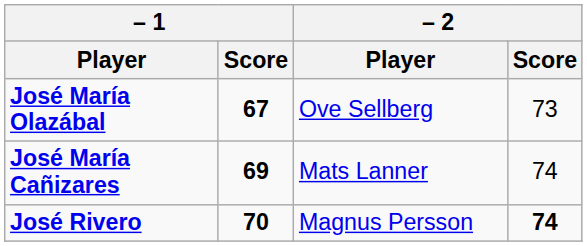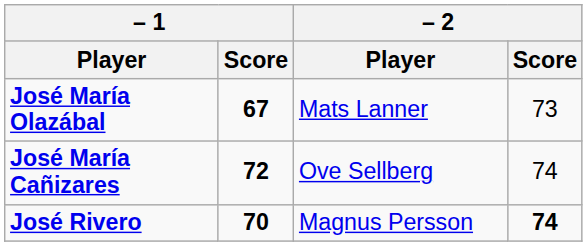 <table class=wikitable>
 <tr>
 <th colspan=2> – 1</th>
 <th colspan=2> – 2</th>
 </tr>
 <tr>
 <th width=140>Player</th>
 <th>Score</th>
 <th width=140>Player</th>
 <th>Score</th>
 </tr>
 <tr>
 <td><strong><a href='#'>José María Olazábal</a></strong></td>
 <td align=center><strong>67</strong></td>
-<td><a href='#'>Ove Sellberg</a></td>
+<td><a href='#'>Mats Lanner</a></td>
 <td align=center>73</td>
 </tr>
 <tr>
 <td><strong><a href='#'>José María Cañizares</a></strong></td>
-<td align=center><strong>69</strong></td>
-<td><a href='#'>Mats Lanner</a></td>
+<td align=center><strong>72</strong></td>
+<td><a href='#'>Ove Sellberg</a></td>
 <td align=center>74</td>
 </tr>
 <tr>
 <td><strong><a href='#'>José Rivero</a></strong></td>
 <td align=center><strong>70</strong></td>
 <td><a href='#'>Magnus Persson</a></td>
 <td align=center><strong>74</strong></td>
 </tr>
 </table>
